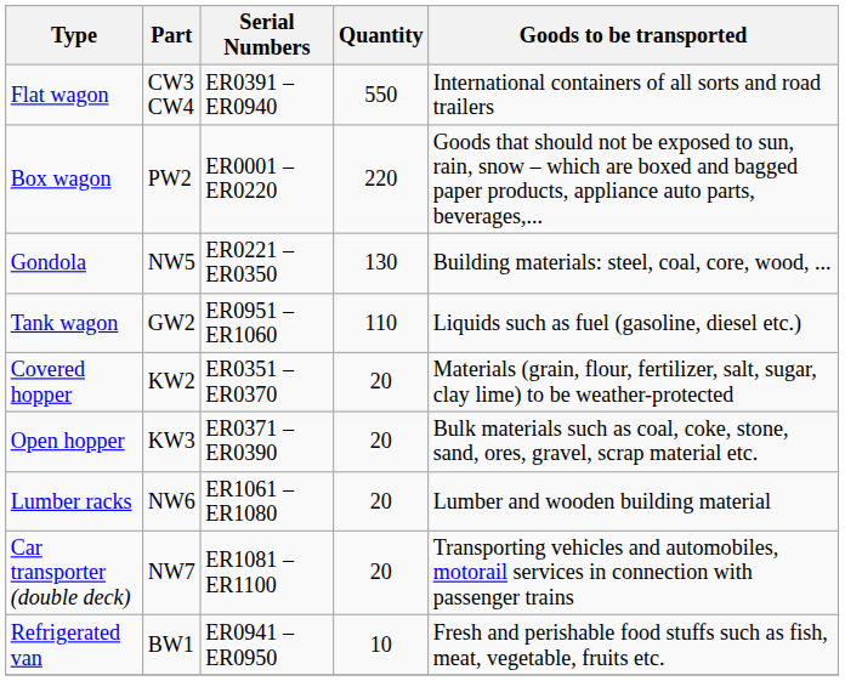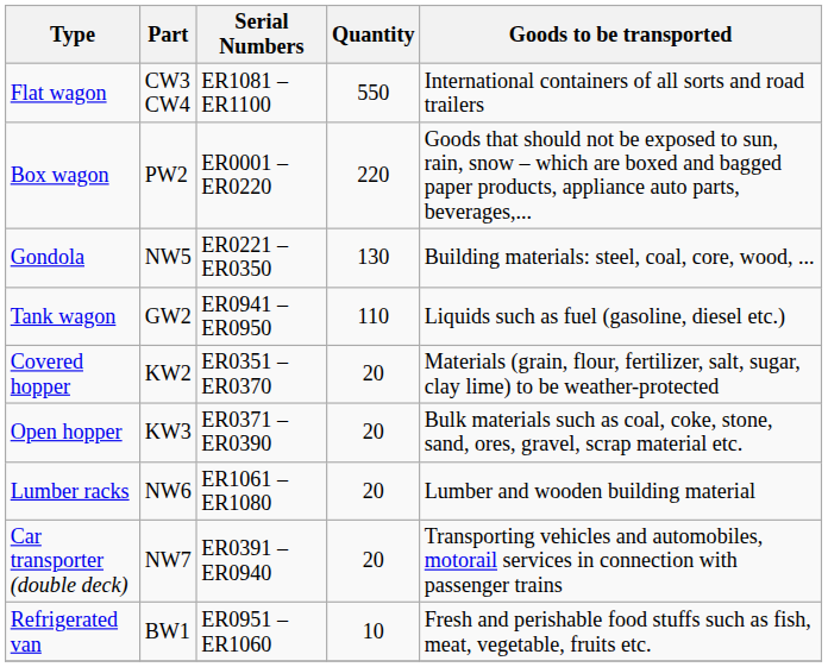 <table class="wikitable">
 <tr>
 <th>Type</th>
 <th>Part</th>
 <th>Serial Numbers</th>
 <th>Quantity</th>
 <th>Goods to be transported</th>
 </tr>
 <tr>
 <td><a href='#'>Flat wagon</a></td>
 <td>CW3<br>CW4</td>
-<td>ER0391 – ER0940</td>
+<td>ER1081 – ER1100</td>
 <td align=center>550</td>
 <td>International containers of all sorts and road trailers</td>
 </tr>
 <tr>
 <td><a href='#'>Box wagon</a></td>
 <td>PW2</td>
 <td>ER0001 – ER0220</td>
 <td align=center>220</td>
 <td>Goods that should not be exposed to sun, rain, snow – which are boxed and bagged<br>paper products, appliance auto parts, beverages,...</td>
 </tr>
 <tr>
 <td><a href='#'>Gondola</a></td>
 <td>NW5</td>
 <td>ER0221 – ER0350</td>
 <td align=center>130</td>
 <td>Building materials: steel, coal, core, wood, ...</td>
 </tr>
 <tr>
 <td><a href='#'>Tank wagon</a></td>
 <td>GW2</td>
-<td>ER0951 – ER1060</td>
+<td>ER0941 – ER0950</td>
 <td align=center>110</td>
 <td>Liquids such as fuel (gasoline, diesel etc.)</td>
 </tr>
 <tr>
 <td><a href='#'>Covered hopper</a></td>
 <td>KW2</td>
 <td>ER0351 – ER0370</td>
 <td align=center>20</td>
 <td>Materials (grain, flour, fertilizer, salt, sugar, clay lime) to be weather-protected</td>
 </tr>
 <tr>
 <td><a href='#'>Open hopper</a></td>
 <td>KW3</td>
 <td>ER0371 – ER0390</td>
 <td align=center>20</td>
 <td>Bulk materials such as coal, coke, stone, sand, ores, gravel, scrap material etc.</td>
 </tr>
 <tr>
 <td><a href='#'>Lumber racks</a></td>
 <td>NW6</td>
 <td>ER1061 – ER1080</td>
 <td align=center>20</td>
 <td>Lumber and wooden building material</td>
 </tr>
 <tr>
 <td><a href='#'>Car transporter</a><br><em>(double deck)</em></td>
 <td>NW7</td>
-<td>ER1081 – ER1100</td>
+<td>ER0391 – ER0940</td>
 <td align=center>20</td>
 <td>Transporting vehicles and automobiles,<br><a href='#'>motorail</a> services in connection with passenger trains</td>
 </tr>
 <tr>
 <td><a href='#'>Refrigerated van</a></td>
 <td>BW1</td>
-<td>ER0941 – ER0950</td>
+<td>ER0951 – ER1060</td>
 <td align=center>10</td>
 <td>Fresh and perishable food stuffs such as fish, meat, vegetable, fruits etc.</td>
 </tr>
 <tr>
 </tr>
 </table>
